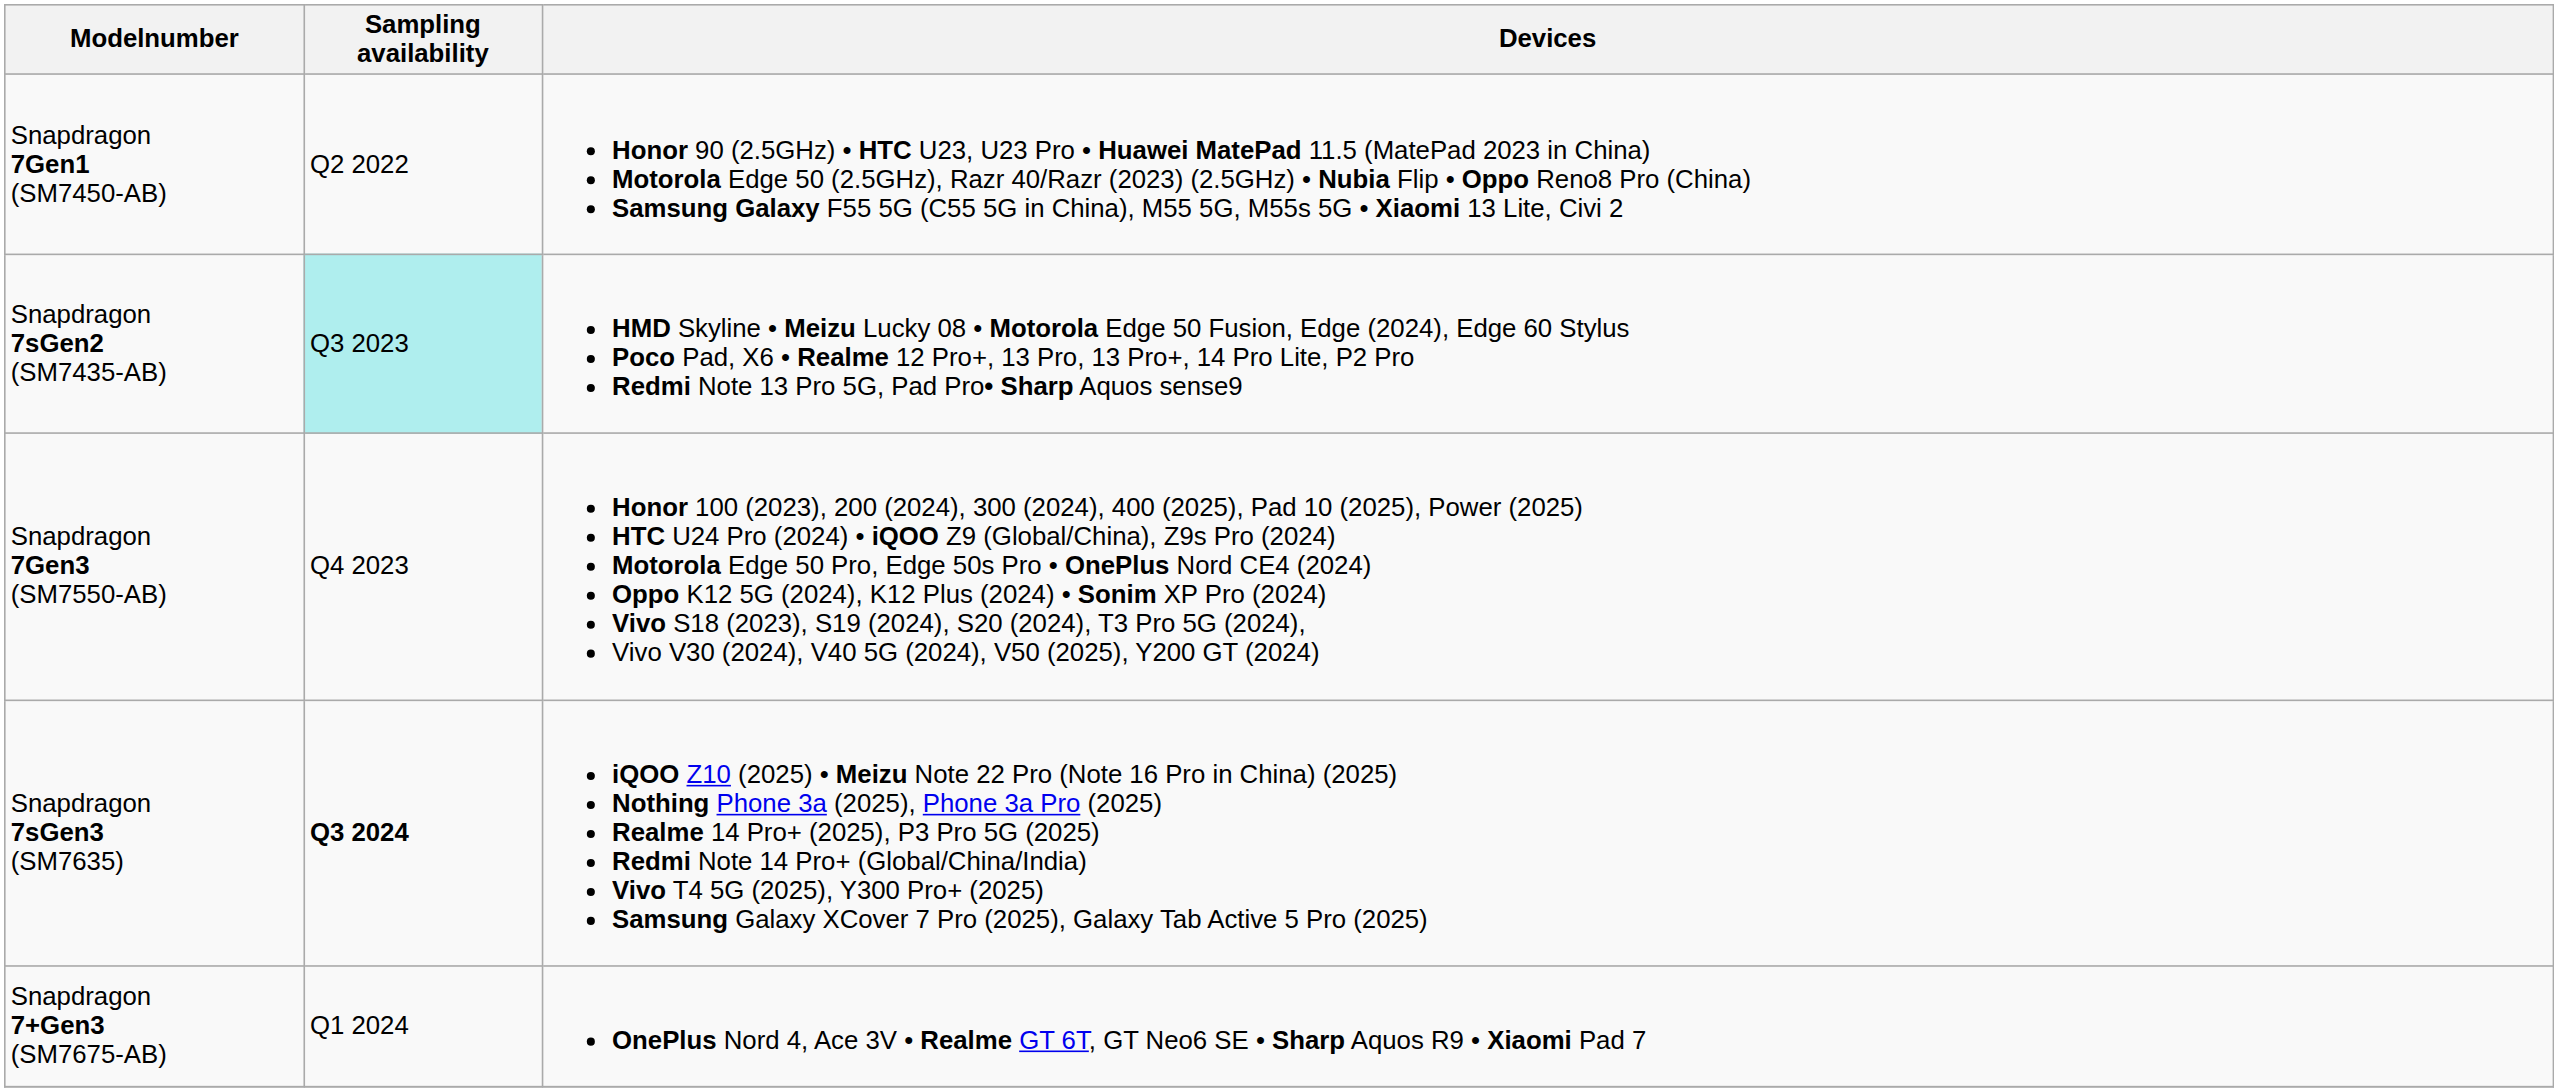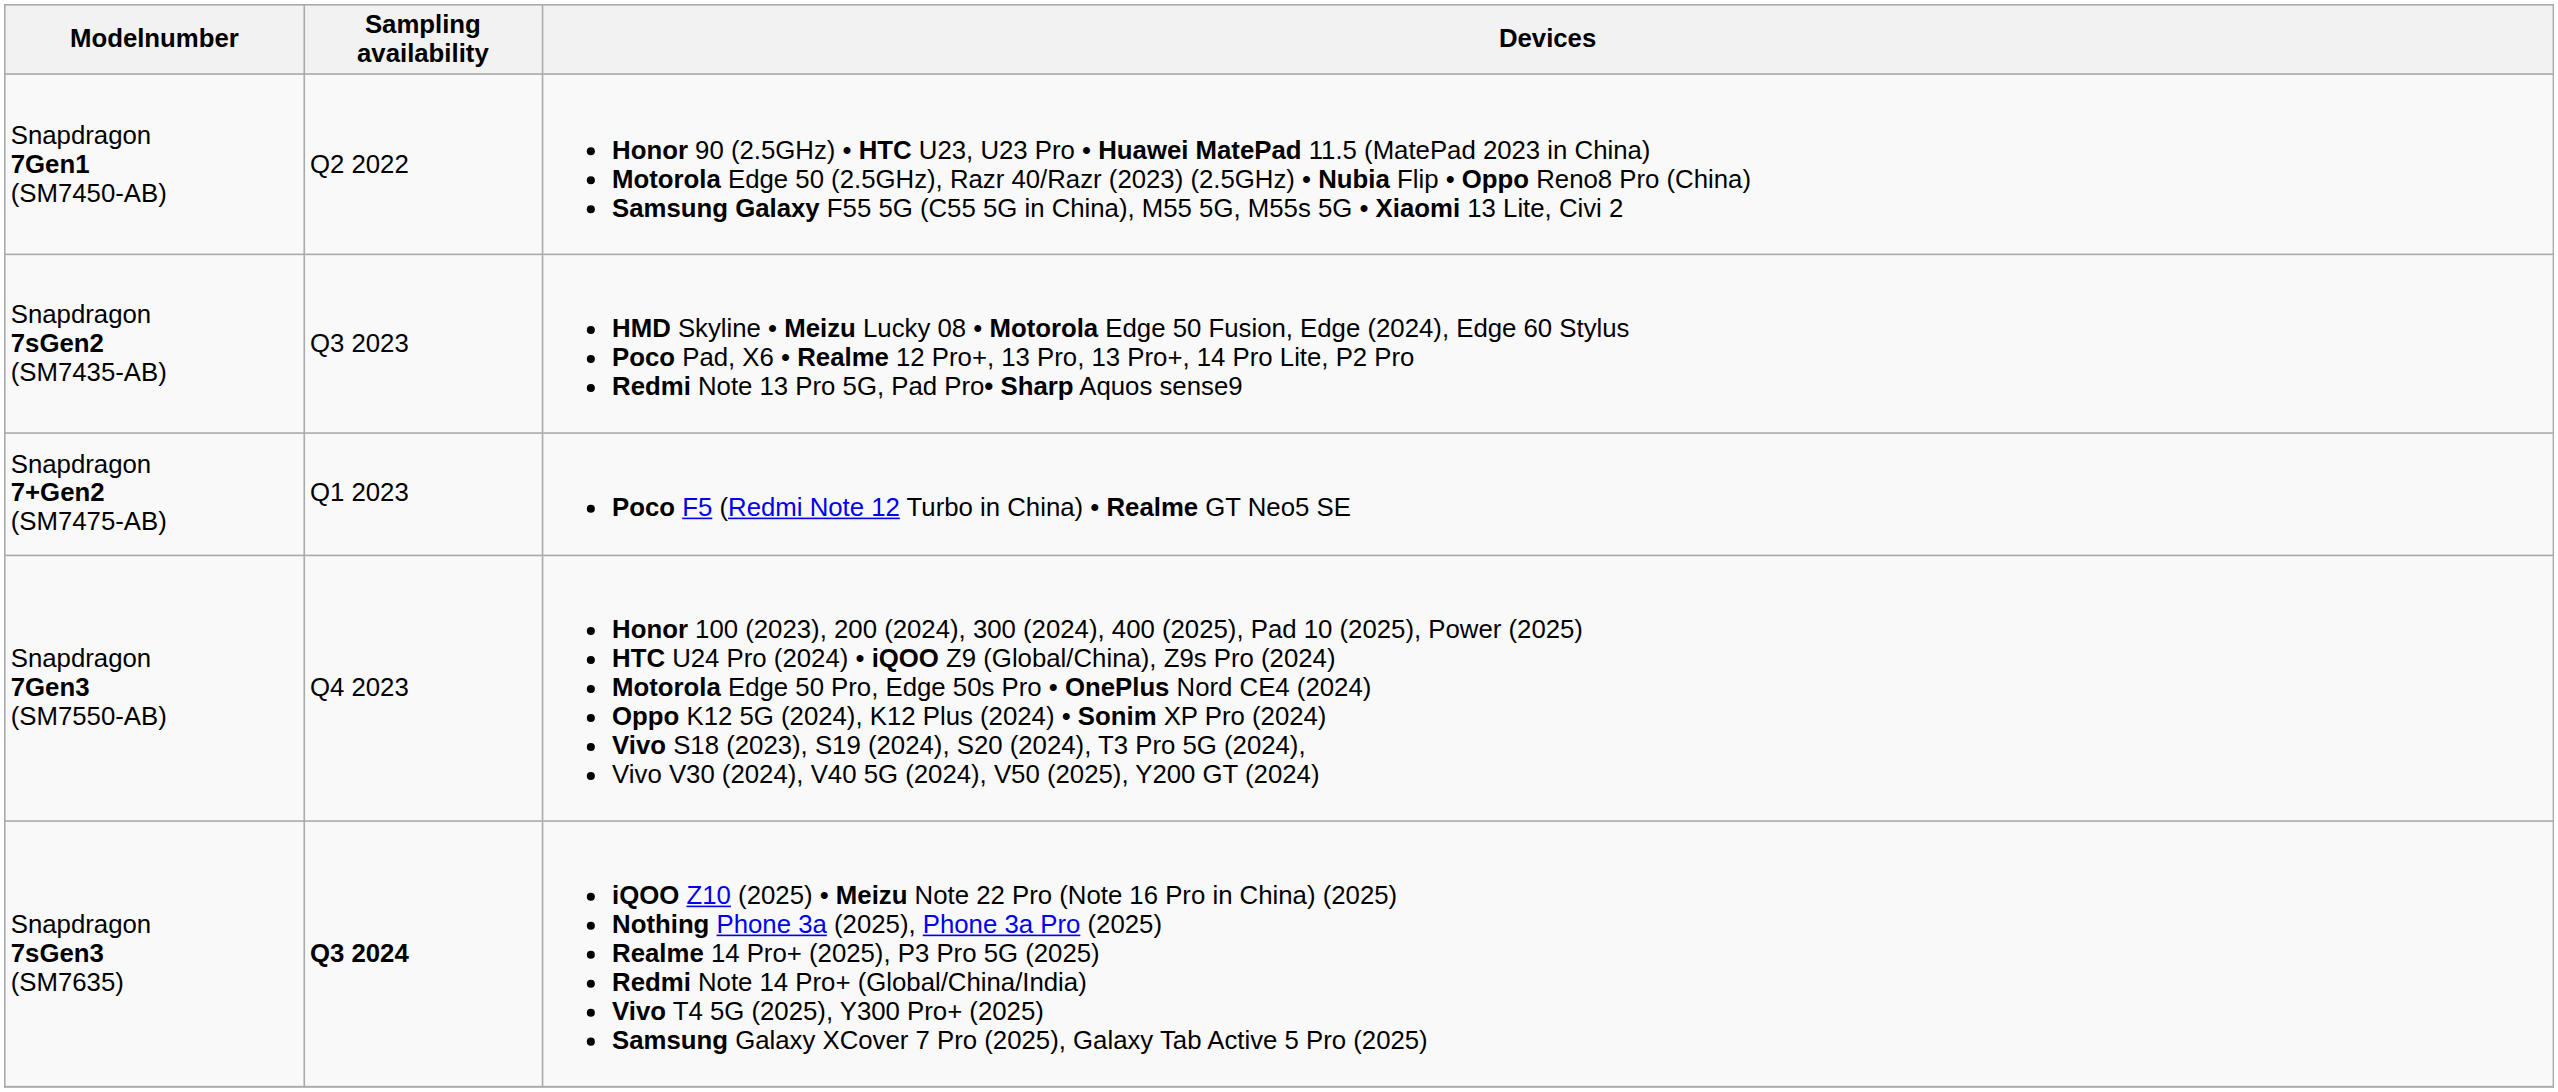 <table class="wikitable" style="width:100%">
 <tr>
 <th>Modelnumber</th>
 <th>Sampling<br>availability</th>
 <th>Devices</th>
 </tr>
 <tr>
 <td>Snapdragon<br><b>7Gen1</b><br>(SM7450-AB)</td>
 <td>Q2 2022</td>
 <td><br><ul><li><strong>Honor</strong> 90 (2.5GHz) • <strong>HTC</strong> U23, U23 Pro • <strong>Huawei MatePad</strong> 11.5 (MatePad 2023 in China)</li><li><strong>Motorola</strong> Edge 50 (2.5GHz), Razr 40/Razr (2023) (2.5GHz) • <strong>Nubia</strong> Flip • <strong>Oppo</strong> Reno8 Pro (China)</li><li><strong>Samsung Galaxy</strong> F55 5G (C55 5G in China), M55 5G, M55s 5G • <strong>Xiaomi</strong> 13 Lite, Civi 2</li></ul></td>
 </tr>
 <tr>
 <td>Snapdragon<br><b>7sGen2</b><br>(SM7435-AB)</td>
-<td style="background: paleturquoise;">Q3 2023</td>
+<td>Q3 2023</td>
 <td><br><ul><li><strong>HMD</strong> Skyline • <strong>Meizu</strong> Lucky 08 • <strong>Motorola</strong> Edge 50 Fusion, Edge (2024), Edge 60 Stylus</li><li><strong>Poco</strong> Pad, X6 • <strong>Realme</strong> 12 Pro+, 13 Pro, 13 Pro+, 14 Pro Lite, P2 Pro</li><li><strong>Redmi</strong> Note 13 Pro 5G, Pad Pro<strong>•  Sharp</strong> Aquos sense9</li></ul></td>
+</tr>
+<tr>
+<td>Snapdragon<br><b>7+Gen2</b><br>(SM7475-AB)</td>
+<td>Q1 2023</td>
+<td><br><ul><li><strong>Poco</strong> <a href='#'>F5</a> (<a href='#'>Redmi Note 12</a> Turbo in China) • <strong>Realme</strong> GT Neo5 SE</li></ul></td>
 </tr>
 <tr>
 <td>Snapdragon<br><b>7Gen3</b><br>(SM7550-AB)</td>
 <td>Q4 2023</td>
 <td><br><ul><li><strong>Honor</strong> 100 (2023), 200 (2024), 300 (2024), 400 (2025), Pad 10 (2025), Power (2025)</li><li><strong>HTC</strong> U24 Pro (2024) • <strong>iQOO</strong> Z9 (Global/China), Z9s Pro (2024)</li><li><strong>Motorola</strong> Edge 50 Pro, Edge 50s Pro • <strong>OnePlus</strong> Nord CE4 (2024)</li><li><strong>Oppo</strong> K12 5G (2024), K12 Plus (2024) • <strong>Sonim</strong> XP Pro (2024)</li><li><strong>Vivo</strong> S18 (2023), S19 (2024), S20 (2024), T3 Pro 5G (2024),</li><li>Vivo V30 (2024), V40 5G (2024), V50 (2025), Y200 GT (2024)</li></ul></td>
 </tr>
 <tr>
 <td>Snapdragon<br><b>7sGen3</b><br>(SM7635)</td>
 <td><strong>Q3 2024</strong></td>
 <td><br><ul><li><strong>iQOO</strong> <a href='#'>Z10</a> (2025) • <strong>Meizu</strong> Note 22 Pro (Note 16 Pro in China) (2025)</li><li><strong>Nothing</strong> <a href='#'>Phone 3a</a> (2025), <a href='#'>Phone 3a Pro</a> (2025)</li><li><strong>Realme</strong> 14 Pro+ (2025), P3 Pro 5G (2025)</li><li><strong>Redmi</strong> Note 14 Pro+ (Global/China/India) </li><li><strong>Vivo</strong> T4 5G (2025), Y300 Pro+ (2025)</li><li><strong>Samsung</strong> Galaxy XCover 7 Pro (2025), Galaxy Tab Active 5 Pro (2025)</li></ul></td>
 </tr>
 <tr>
-<td>Snapdragon<br><b>7+Gen3</b><br>(SM7675-AB)</td>
-<td>Q1 2024</td>
-<td><br><ul><li><strong>OnePlus</strong> Nord 4, Ace 3V • <strong>Realme</strong> <a href='#'>GT 6T</a>, GT Neo6 SE • <strong>Sharp</strong> Aquos R9 • <strong>Xiaomi</strong> Pad 7</li></ul></td>
-</tr>
-<tr>
 </tr>
 </table>
